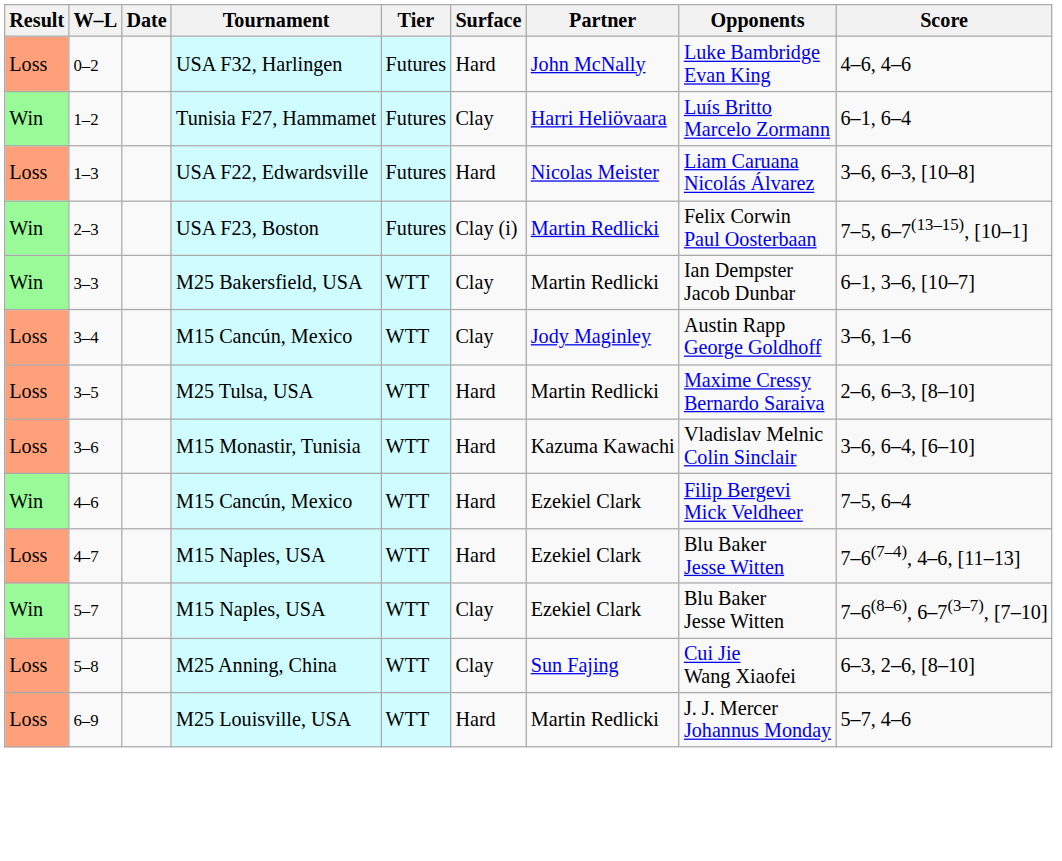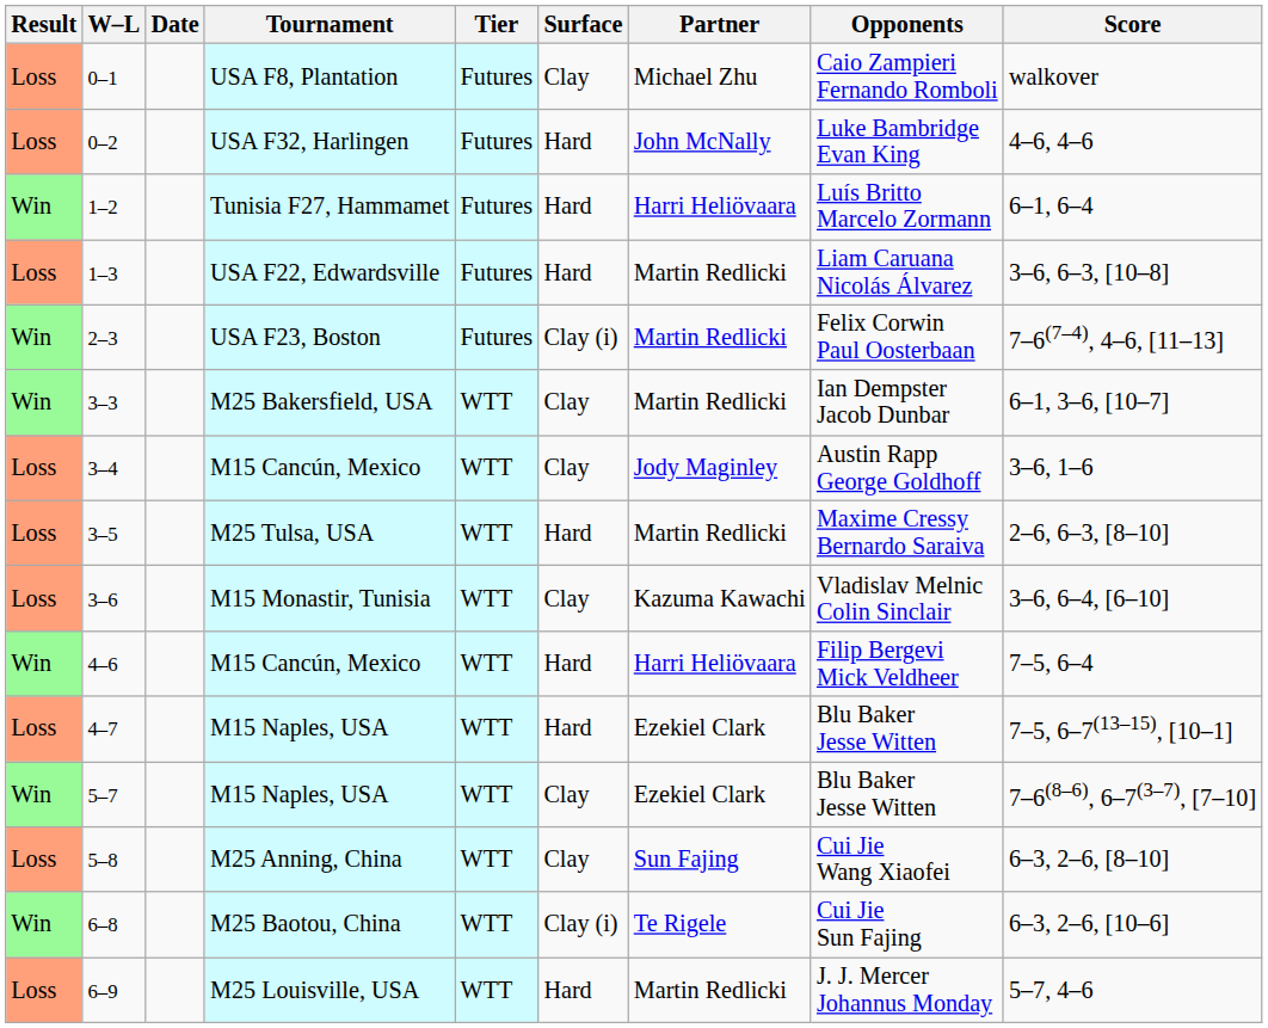 <table class="sortable wikitable nowrap">
 <tr>
 <th>Result</th>
 <th class=unsortable>W–L</th>
 <th>Date</th>
 <th>Tournament</th>
 <th>Tier</th>
 <th>Surface</th>
 <th>Partner</th>
 <th>Opponents</th>
 <th class=unsortable>Score</th>
+</tr>
+<tr>
+<td bgcolor=FFA07A>Loss</td>
+<td><small>0–1</small></td>
+<td></td>
+<td style=background:#cffcff>USA F8, Plantation</td>
+<td style=background:#cffcff>Futures</td>
+<td>Clay</td>
+<td> Michael Zhu</td>
+<td> <a href='#'>Caio Zampieri</a> <br> <a href='#'>Fernando Romboli</a></td>
+<td>walkover</td>
 </tr>
 <tr>
 <td bgcolor=FFA07A>Loss</td>
 <td><small>0–2</small></td>
 <td></td>
 <td style=background:#cffcff>USA F32, Harlingen</td>
 <td style=background:#cffcff>Futures</td>
 <td>Hard</td>
 <td> <a href='#'>John McNally</a></td>
 <td> <a href='#'>Luke Bambridge</a> <br> <a href='#'>Evan King</a></td>
 <td>4–6, 4–6</td>
 </tr>
 <tr>
 <td bgcolor=98fb98>Win</td>
 <td><small>1–2</small></td>
 <td></td>
 <td style=background:#cffcff>Tunisia F27, Hammamet</td>
 <td style=background:#cffcff>Futures</td>
-<td>Clay</td>
+<td>Hard</td>
 <td> <a href='#'>Harri Heliövaara</a></td>
 <td> <a href='#'>Luís Britto</a> <br> <a href='#'>Marcelo Zormann</a></td>
 <td>6–1, 6–4</td>
 </tr>
 <tr>
 <td bgcolor=FFA07A>Loss</td>
 <td><small>1–3</small></td>
 <td></td>
 <td style=background:#cffcff>USA F22, Edwardsville</td>
 <td style=background:#cffcff>Futures</td>
 <td>Hard</td>
-<td> <a href='#'>Nicolas Meister</a></td>
+<td> Martin Redlicki</td>
 <td> <a href='#'>Liam Caruana</a> <br> <a href='#'>Nicolás Álvarez</a></td>
 <td>3–6, 6–3, [10–8]</td>
 </tr>
 <tr>
 <td bgcolor=98fb98>Win</td>
 <td><small>2–3</small></td>
 <td></td>
 <td style=background:#cffcff>USA F23, Boston</td>
 <td style=background:#cffcff>Futures</td>
 <td>Clay (i)</td>
 <td> <a href='#'>Martin Redlicki</a></td>
 <td> Felix Corwin <br> <a href='#'>Paul Oosterbaan</a></td>
-<td>7–5, 6–7<sup>(13–15)</sup>, [10–1]</td>
+<td>7–6<sup>(7–4)</sup>, 4–6, [11–13]</td>
 </tr>
 <tr>
 <td bgcolor=98fb98>Win</td>
 <td><small>3–3</small></td>
 <td></td>
 <td style=background:#cffcff>M25 Bakersfield, USA</td>
 <td style=background:#cffcff>WTT</td>
 <td>Clay</td>
 <td> Martin Redlicki</td>
 <td> Ian Dempster <br> Jacob Dunbar</td>
 <td>6–1, 3–6, [10–7]</td>
 </tr>
 <tr>
 <td bgcolor=FFA07A>Loss</td>
 <td><small>3–4</small></td>
 <td></td>
 <td style=background:#cffcff>M15 Cancún, Mexico</td>
 <td style=background:#cffcff>WTT</td>
 <td>Clay</td>
 <td> <a href='#'>Jody Maginley</a></td>
 <td> Austin Rapp <br> <a href='#'>George Goldhoff</a></td>
 <td>3–6, 1–6</td>
 </tr>
 <tr>
 <td bgcolor=FFA07A>Loss</td>
 <td><small>3–5</small></td>
 <td></td>
 <td style=background:#cffcff>M25 Tulsa, USA</td>
 <td style=background:#cffcff>WTT</td>
 <td>Hard</td>
 <td> Martin Redlicki</td>
 <td> <a href='#'>Maxime Cressy</a> <br> <a href='#'>Bernardo Saraiva</a></td>
 <td>2–6, 6–3, [8–10]</td>
 </tr>
 <tr>
 <td bgcolor=FFA07A>Loss</td>
 <td><small>3–6</small></td>
 <td></td>
 <td style=background:#cffcff>M15 Monastir, Tunisia</td>
 <td style=background:#cffcff>WTT</td>
-<td>Hard</td>
+<td>Clay</td>
 <td> Kazuma Kawachi</td>
 <td> Vladislav Melnic <br> <a href='#'>Colin Sinclair</a></td>
 <td>3–6, 6–4, [6–10]</td>
 </tr>
 <tr>
 <td bgcolor=98FB98>Win</td>
 <td><small>4–6</small></td>
 <td></td>
 <td style=background:#cffcff>M15 Cancún, Mexico</td>
 <td style=background:#cffcff>WTT</td>
 <td>Hard</td>
-<td> Ezekiel Clark</td>
+<td> <a href='#'>Harri Heliövaara</a></td>
 <td> <a href='#'>Filip Bergevi</a> <br> <a href='#'>Mick Veldheer</a></td>
 <td>7–5, 6–4</td>
 </tr>
 <tr>
 <td bgcolor=FFA07A>Loss</td>
 <td><small>4–7</small></td>
 <td></td>
 <td style=background:#cffcff>M15 Naples, USA</td>
 <td style=background:#cffcff>WTT</td>
 <td>Hard</td>
 <td> Ezekiel Clark</td>
 <td> Blu Baker <br> <a href='#'>Jesse Witten</a></td>
-<td>7–6<sup>(7–4)</sup>, 4–6, [11–13]</td>
+<td>7–5, 6–7<sup>(13–15)</sup>, [10–1]</td>
 </tr>
 <tr>
 <td bgcolor=98FB98>Win</td>
 <td><small>5–7</small></td>
 <td></td>
 <td style=background:#cffcff>M15 Naples, USA</td>
 <td style=background:#cffcff>WTT</td>
 <td>Clay</td>
 <td> Ezekiel Clark</td>
 <td> Blu Baker <br> Jesse Witten</td>
 <td>7–6<sup>(8–6)</sup>, 6–7<sup>(3–7)</sup>, [7–10]</td>
 </tr>
 <tr>
 <td bgcolor=FFA07A>Loss</td>
 <td><small>5–8</small></td>
 <td></td>
 <td style=background:#cffcff>M25 Anning, China</td>
 <td style=background:#cffcff>WTT</td>
 <td>Clay</td>
 <td> <a href='#'>Sun Fajing</a></td>
 <td> <a href='#'>Cui Jie</a> <br> Wang Xiaofei</td>
 <td>6–3, 2–6, [8–10]</td>
 </tr>
 <tr>
+<td bgcolor=98FB98>Win</td>
+<td><small>6–8</small></td>
+<td></td>
+<td style=background:#cffcff>M25 Baotou, China</td>
+<td style=background:#cffcff>WTT</td>
+<td>Clay (i)</td>
+<td> <a href='#'>Te Rigele</a></td>
+<td> <a href='#'>Cui Jie</a> <br> Sun Fajing</td>
+<td>6–3, 2–6, [10–6]</td>
+</tr>
+<tr>
 <td bgcolor=FFA07A>Loss</td>
 <td><small>6–9</small></td>
 <td></td>
 <td style=background:#cffcff>M25 Louisville, USA</td>
 <td style=background:#cffcff>WTT</td>
 <td>Hard</td>
 <td> Martin Redlicki</td>
 <td> J. J. Mercer <br> <a href='#'>Johannus Monday</a></td>
 <td>5–7, 4–6</td>
 </tr>
 </table>
